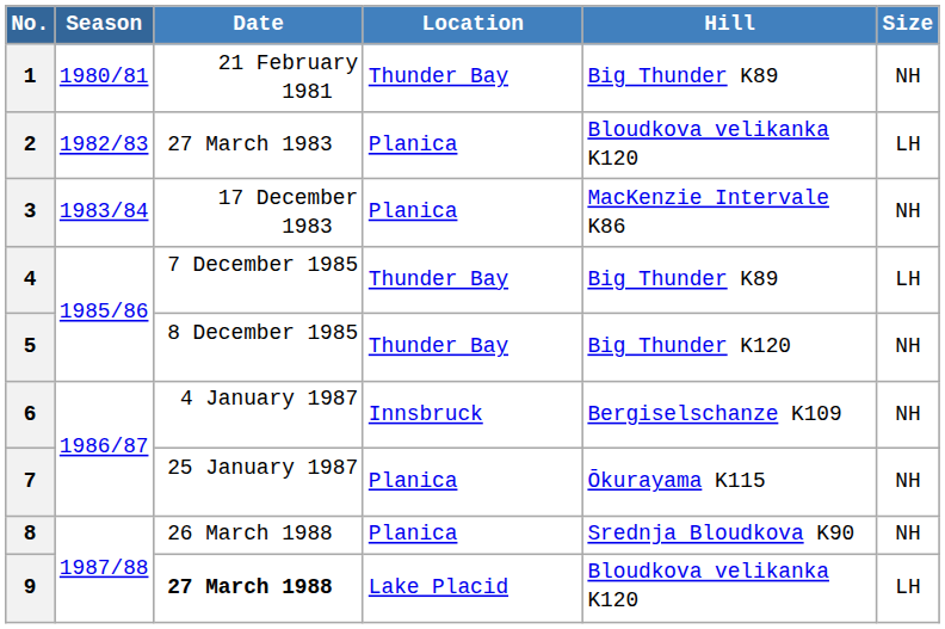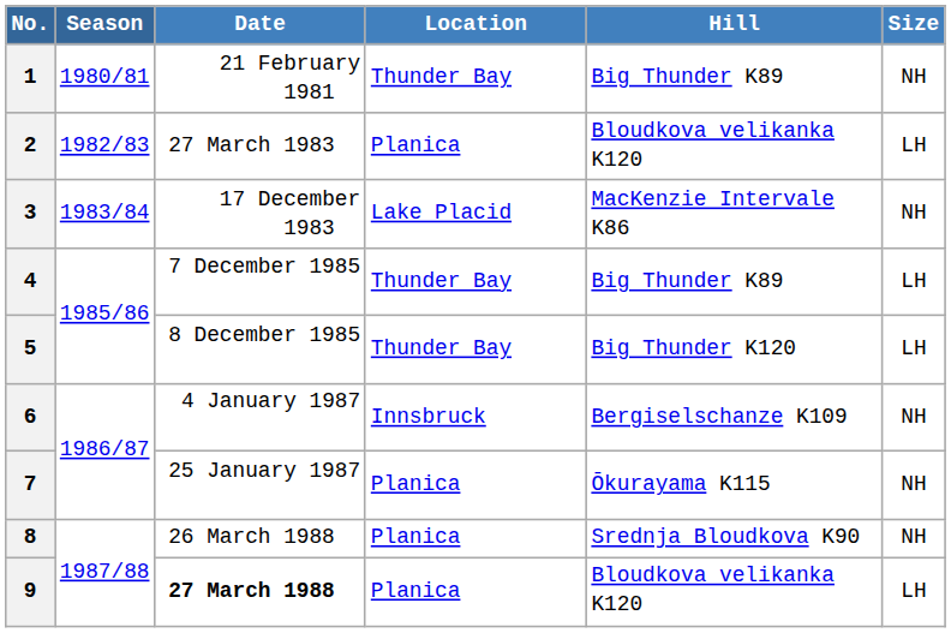 <table class="wikitable sortable" style="font-size:86%; line-height:15px; text-align:left; border:grey solid 1px; border-collapse:collapse; background:#ffffff;">
 <tr style="background:#efefef;">
 <th style="background-color:#369; color:white; width:10px;">No.</th>
 <th style="background-color:#369; color:white;  width:30px;">Season</th>
 <th style="background-color:#4180be; color:white; width:105px;">Date</th>
 <th style="background-color:#4180be; color:white; width:110px;">Location</th>
 <th style="background-color:#4180be; color:white; width:150px;">Hill</th>
 <th style="background-color:#4180be; color:white; width:25px;">Size</th>
 </tr>
 <tr>
 <th scope=row style="text-align:center;">1</th>
 <td align=center><a href='#'>1980/81</a></td>
 <td align=right>21 February 1981  </td>
 <td> <a href='#'>Thunder Bay</a></td>
 <td><a href='#'>Big Thunder</a> K89</td>
 <td align=center>NH</td>
 </tr>
 <tr>
 <th scope=row style="text-align:center;">2</th>
 <td align=center><a href='#'>1982/83</a></td>
 <td align=right>27 March 1983  </td>
 <td> <a href='#'>Planica</a></td>
 <td><a href='#'>Bloudkova velikanka</a> K120</td>
 <td align=center>LH</td>
 </tr>
 <tr>
 <th scope=row style="text-align:center;">3</th>
 <td align=center><a href='#'>1983/84</a></td>
 <td align=right>17 December 1983  </td>
-<td> <a href='#'>Planica</a></td>
+<td> <a href='#'>Lake Placid</a></td>
 <td><a href='#'>MacKenzie Intervale</a> K86</td>
 <td align=center>NH</td>
 </tr>
 <tr>
 <th scope=row style="text-align:center;">4</th>
 <td align=center rowspan=2><a href='#'>1985/86</a></td>
 <td align=right>7 December 1985  </td>
 <td> <a href='#'>Thunder Bay</a></td>
 <td><a href='#'>Big Thunder</a> K89</td>
 <td align=center>LH</td>
 </tr>
 <tr>
 <th scope=row style="text-align:center;">5</th>
 <td align=right>8 December 1985  </td>
 <td> <a href='#'>Thunder Bay</a></td>
 <td><a href='#'>Big Thunder</a> K120</td>
-<td align=center>NH</td>
+<td align=center>LH</td>
 </tr>
 <tr>
 <th scope=row style="text-align:center;">6</th>
 <td align=center rowspan=2><a href='#'>1986/87</a></td>
 <td align=right>4 January 1987  </td>
 <td> <a href='#'>Innsbruck</a></td>
 <td><a href='#'>Bergiselschanze</a> K109</td>
 <td align=center>NH</td>
 </tr>
 <tr>
 <th scope=row style="text-align:center;">7</th>
 <td align=right>25 January 1987  </td>
 <td> <a href='#'>Planica</a></td>
 <td><a href='#'>Ōkurayama</a> K115</td>
 <td align=center>NH</td>
 </tr>
 <tr>
 <th scope=row style="text-align:center;">8</th>
 <td align=center rowspan=2><a href='#'>1987/88</a></td>
 <td align=right>26 March 1988  </td>
 <td> <a href='#'>Planica</a></td>
 <td><a href='#'>Srednja Bloudkova</a> K90</td>
 <td align=center>NH</td>
 </tr>
 <tr>
 <th scope=row style="text-align:center;">9</th>
 <td align=right><strong>27 March 1988  </strong></td>
-<td> <a href='#'>Lake Placid</a></td>
+<td> <a href='#'>Planica</a></td>
 <td><a href='#'>Bloudkova velikanka</a> K120</td>
 <td align=center>LH</td>
 </tr>
 </table>
